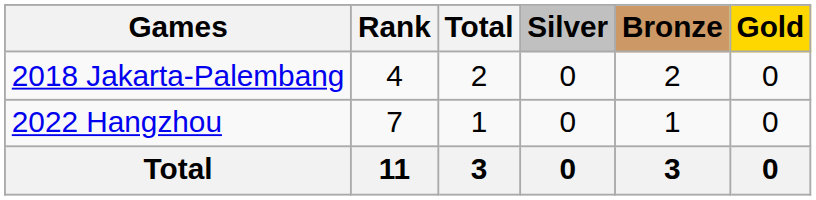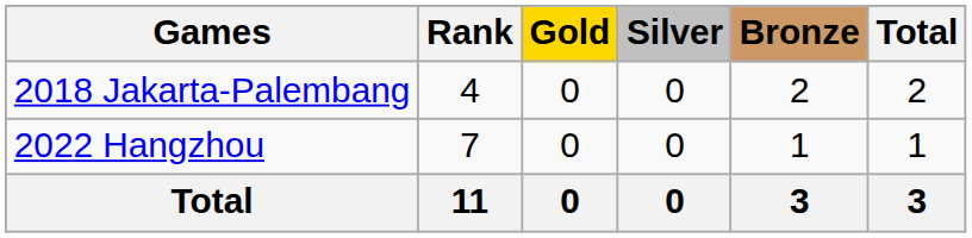 <table class="wikitable sortable" style="text-align:center">
 <tr>
 <th>Games</th>
 <th>Rank</th>
-<th>Total</th>
+<th style="background-color:gold;">Gold</th>
 <th style="background-color:silver;">Silver</th>
 <th style="background-color:#c96;">Bronze</th>
-<th style="background-color:gold;">Gold</th>
+<th>Total</th>
 </tr>
 <tr>
 <td align=left><a href='#'>2018 Jakarta-Palembang</a></td>
 <td>4</td>
-<td>2</td>
+<td>0</td>
 <td>0</td>
 <td>2</td>
-<td>0</td>
+<td>2</td>
 </tr>
 <tr>
 <td align=left><a href='#'>2022 Hangzhou</a></td>
 <td>7</td>
-<td>1</td>
+<td>0</td>
 <td>0</td>
 <td>1</td>
-<td>0</td>
+<td>1</td>
 </tr>
 <tr>
 <th>Total</th>
 <th>11</th>
-<th>3</th>
+<th>0</th>
 <th>0</th>
 <th>3</th>
-<th>0</th>
+<th>3</th>
 </tr>
 </table>
